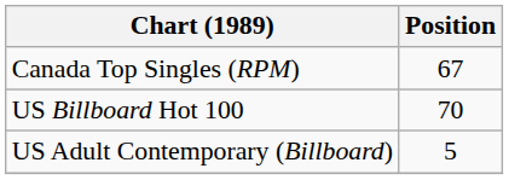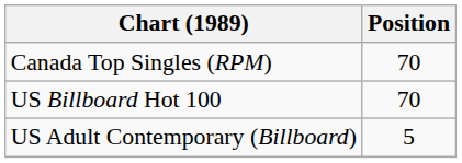 <table class="wikitable sortable">
 <tr>
 <th>Chart (1989)</th>
 <th>Position</th>
 </tr>
 <tr>
 <td align="left">Canada Top Singles (<em>RPM</em>)</td>
-<td align="center">67</td>
+<td align="center">70</td>
 </tr>
 <tr>
 <td align="left">US <em>Billboard</em> Hot 100</td>
 <td align="center">70</td>
 </tr>
 <tr>
 <td align="left">US Adult Contemporary (<em>Billboard</em>)</td>
 <td align="center">5</td>
 </tr>
 <tr>
 </tr>
 </table>
